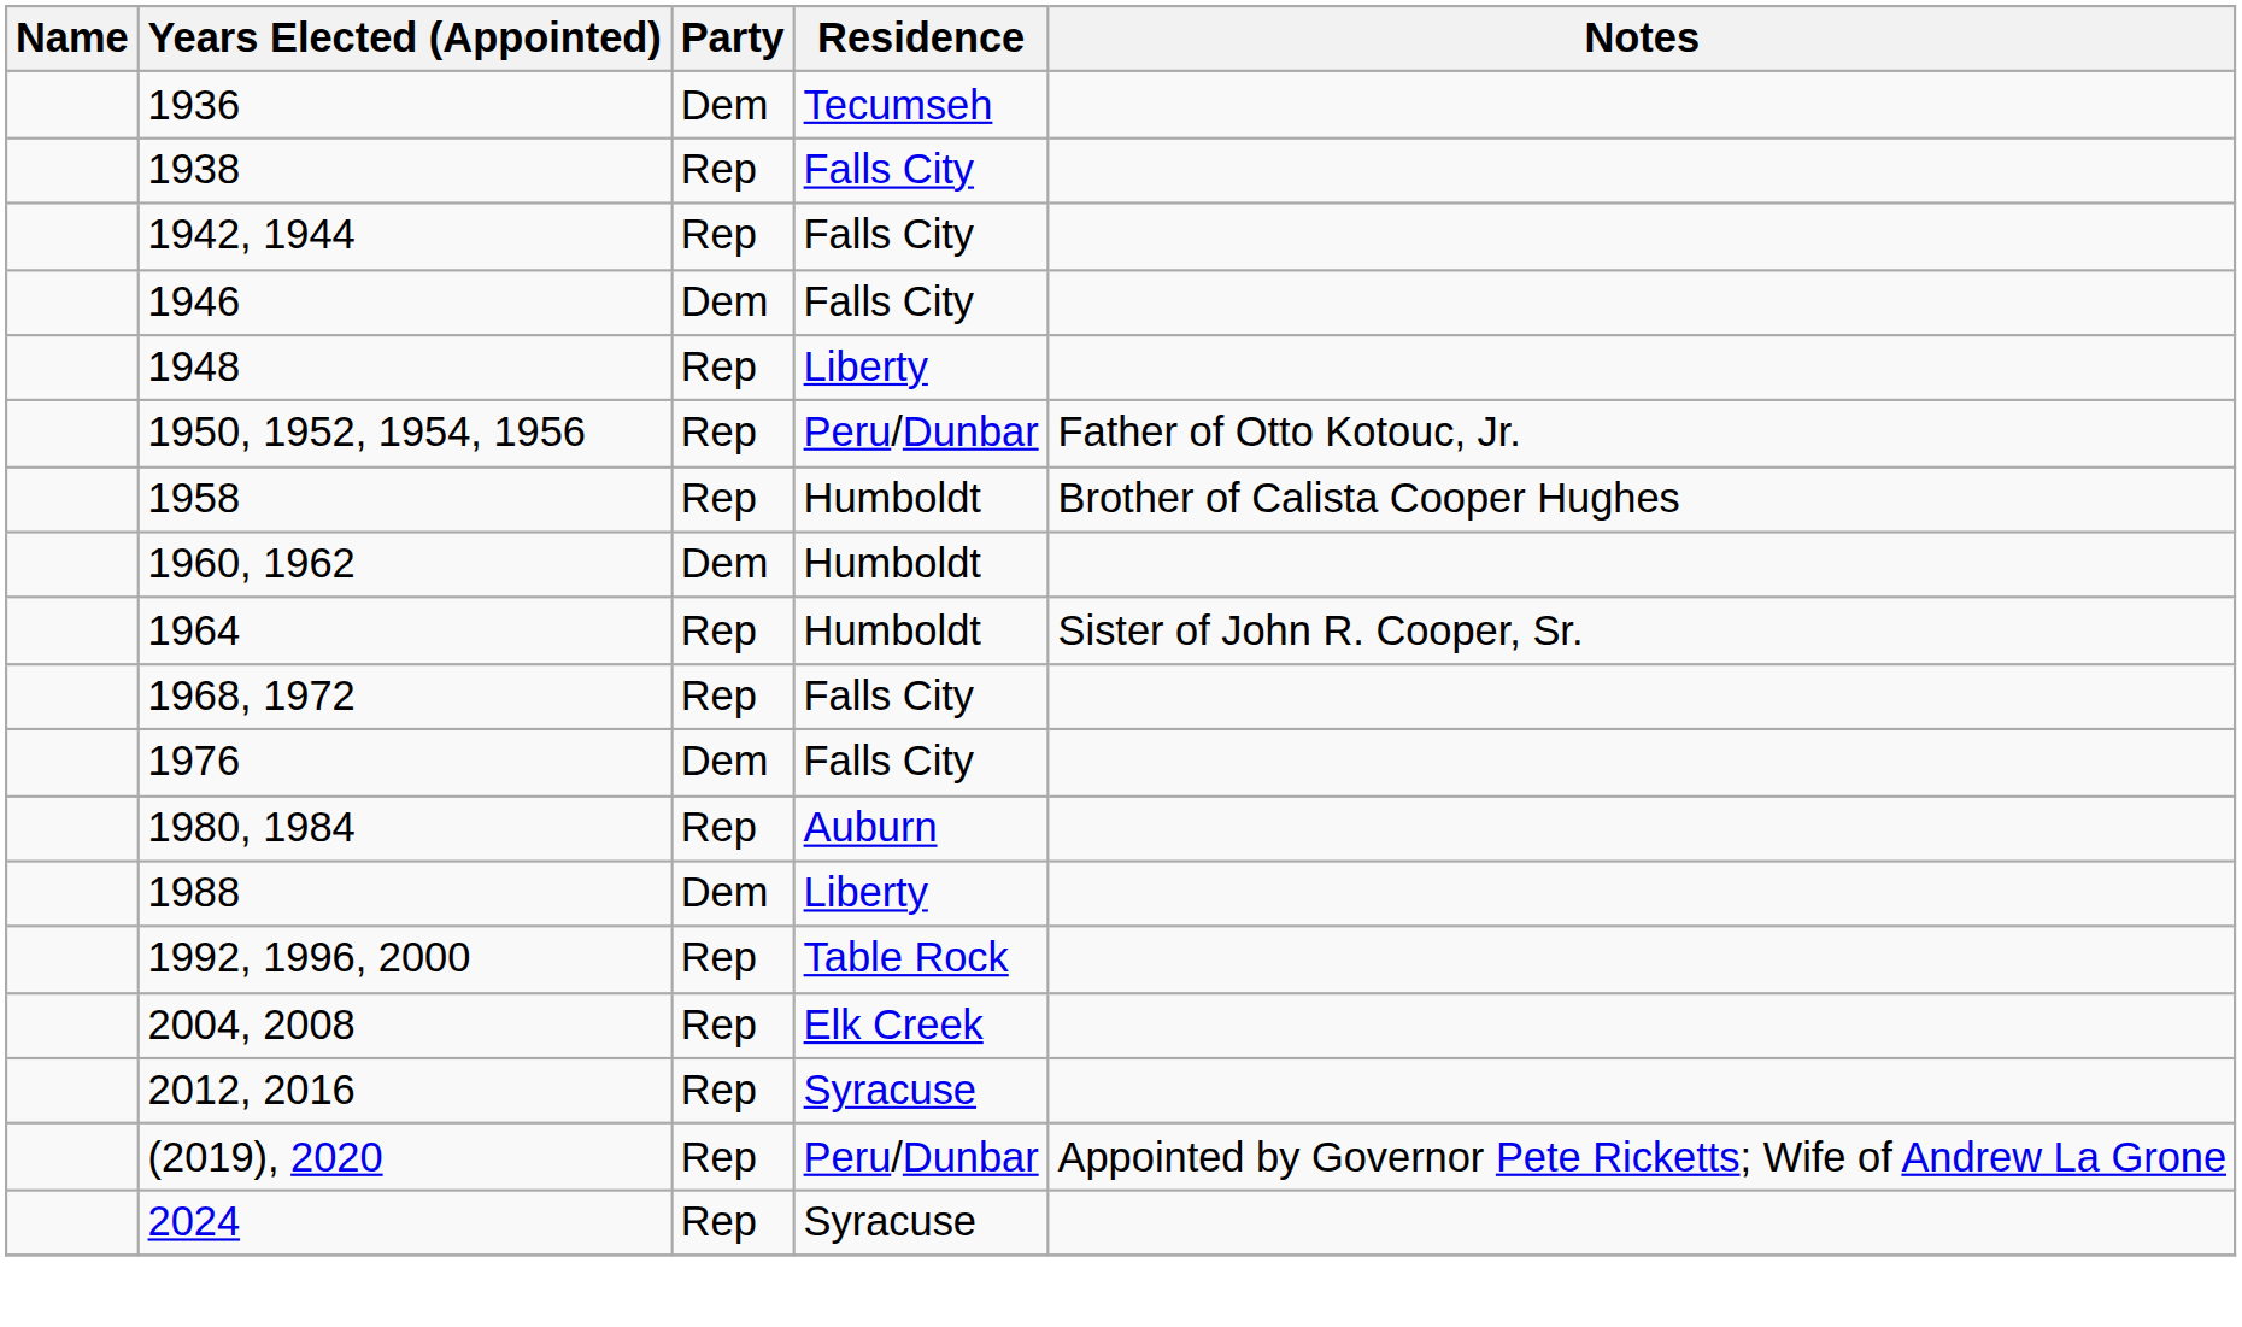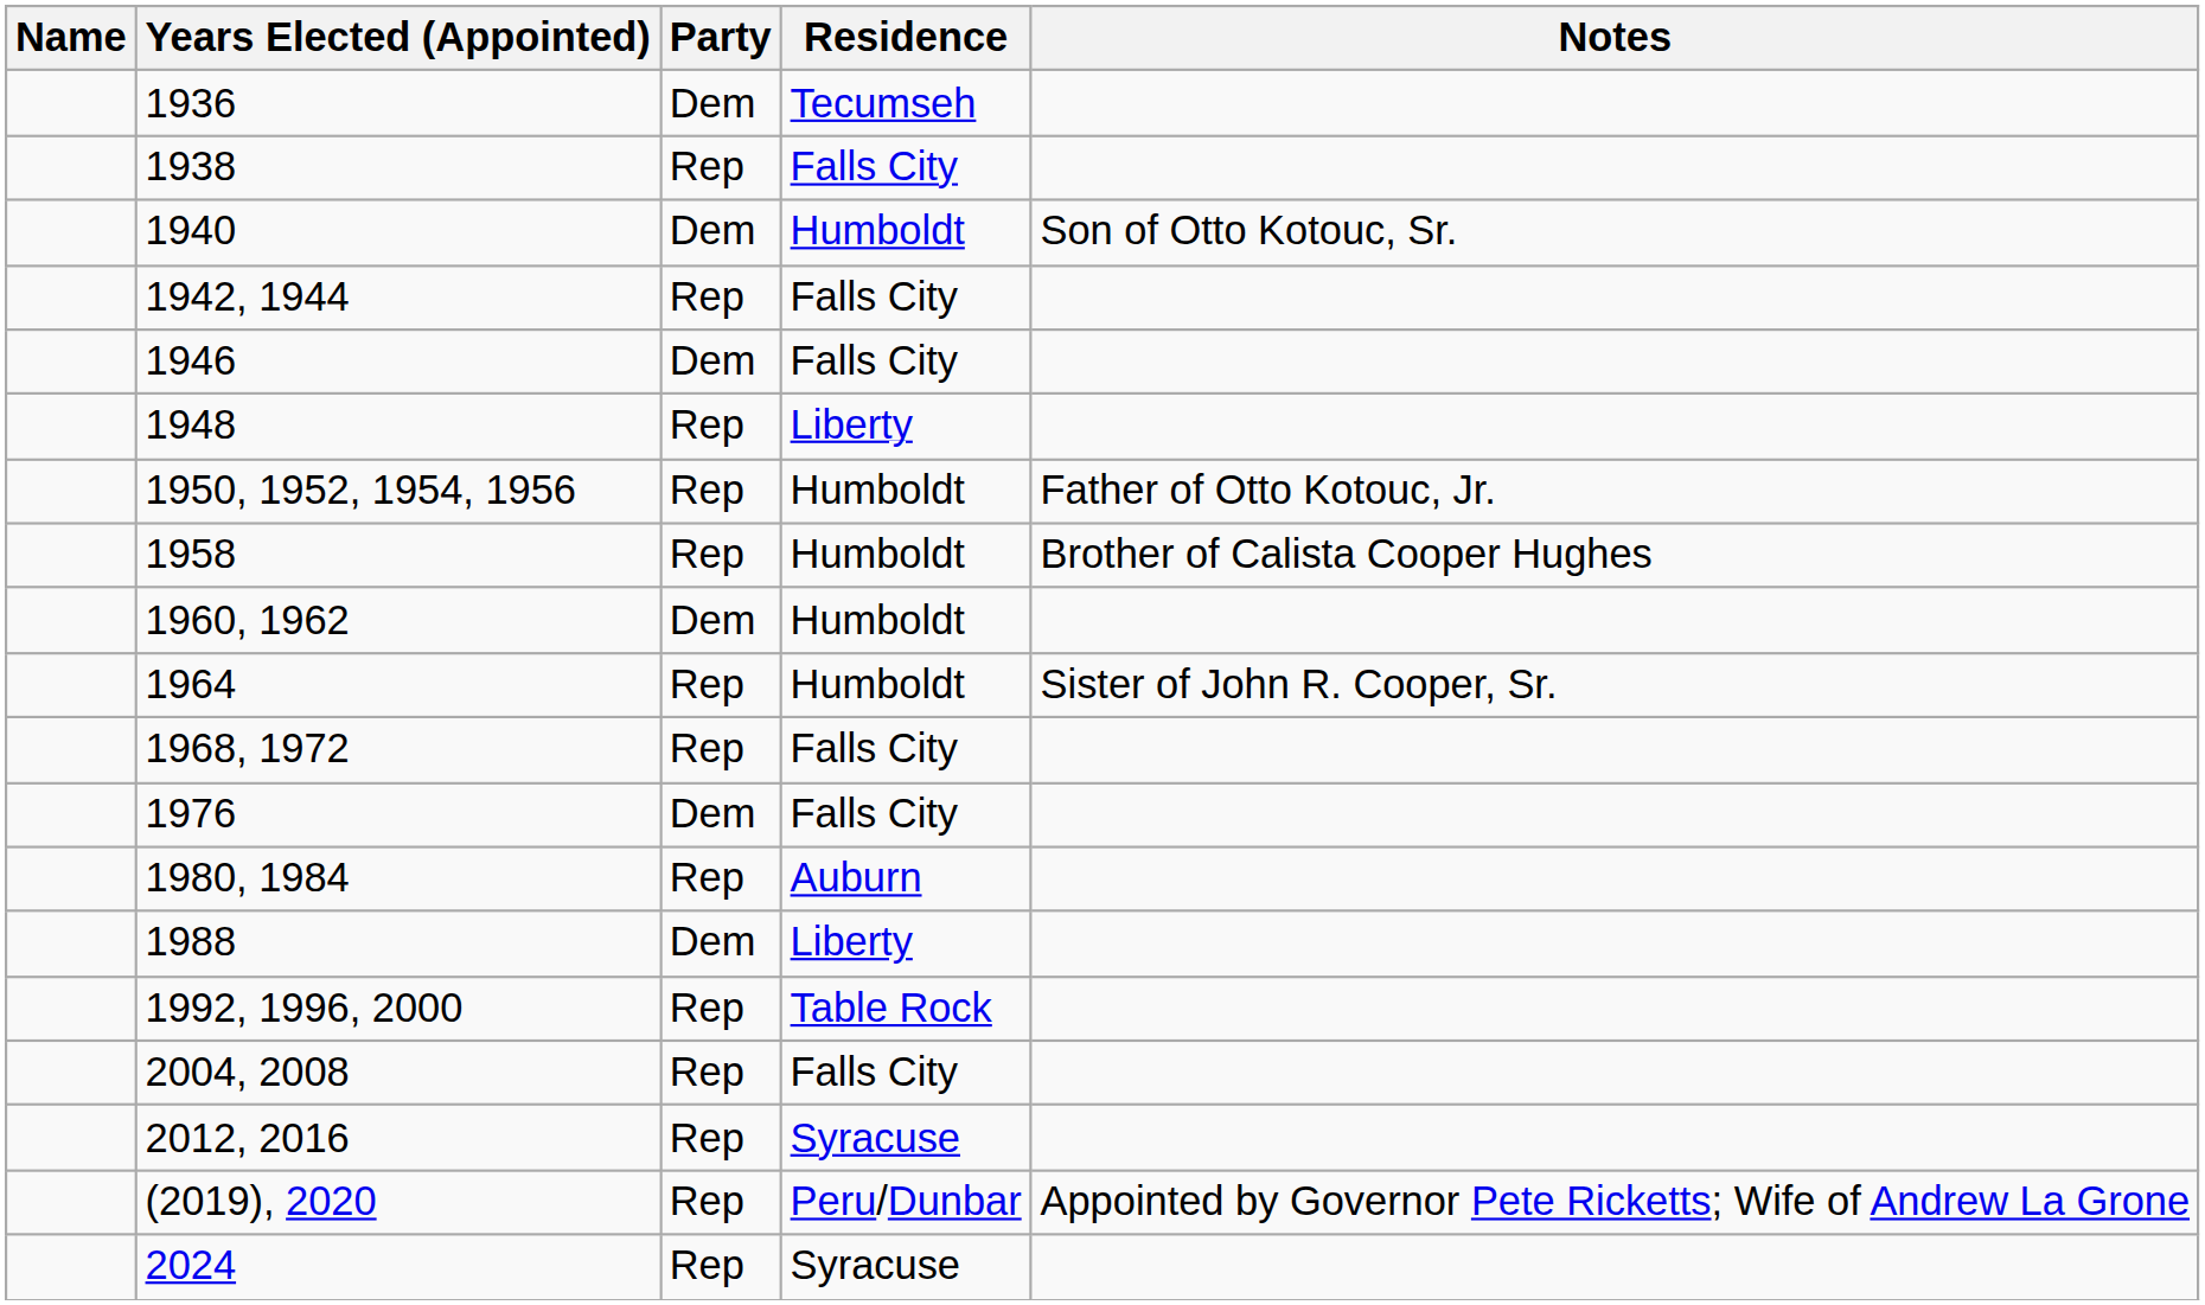 <table class="wikitable sortable">
 <tr>
 <th>Name</th>
 <th>Years Elected (Appointed)</th>
 <th>Party</th>
 <th>Residence</th>
 <th>Notes</th>
 </tr>
 <tr>
 <td></td>
 <td>1936</td>
 <td>Dem</td>
 <td><a href='#'>Tecumseh</a></td>
 <td></td>
 </tr>
 <tr>
 <td></td>
 <td>1938</td>
 <td>Rep</td>
 <td><a href='#'>Falls City</a></td>
 <td></td>
+</tr>
+<tr>
+<td></td>
+<td>1940</td>
+<td>Dem</td>
+<td><a href='#'>Humboldt</a></td>
+<td>Son of Otto Kotouc, Sr.</td>
 </tr>
 <tr>
 <td></td>
 <td>1942, 1944</td>
 <td>Rep</td>
 <td>Falls City</td>
 <td></td>
 </tr>
 <tr>
 <td></td>
 <td>1946</td>
 <td>Dem</td>
 <td>Falls City</td>
 <td></td>
 </tr>
 <tr>
 <td></td>
 <td>1948</td>
 <td>Rep</td>
 <td><a href='#'>Liberty</a></td>
 <td></td>
 </tr>
 <tr>
 <td></td>
 <td>1950, 1952, 1954, 1956</td>
 <td>Rep</td>
-<td><a href='#'>Peru</a>/<a href='#'>Dunbar</a></td>
+<td>Humboldt</td>
 <td>Father of Otto Kotouc, Jr.</td>
 </tr>
 <tr>
 <td></td>
 <td>1958</td>
 <td>Rep</td>
 <td>Humboldt</td>
 <td>Brother of Calista Cooper Hughes</td>
 </tr>
 <tr>
 <td></td>
 <td>1960, 1962</td>
 <td>Dem</td>
 <td>Humboldt</td>
 <td></td>
 </tr>
 <tr>
 <td></td>
 <td>1964</td>
 <td>Rep</td>
 <td>Humboldt</td>
 <td>Sister of John R. Cooper, Sr.</td>
 </tr>
 <tr>
 <td></td>
 <td>1968, 1972</td>
 <td>Rep</td>
 <td>Falls City</td>
 <td></td>
 </tr>
 <tr>
 <td></td>
 <td>1976</td>
 <td>Dem</td>
 <td>Falls City</td>
 <td></td>
 </tr>
 <tr>
 <td></td>
 <td>1980, 1984</td>
 <td>Rep</td>
 <td><a href='#'>Auburn</a></td>
 <td></td>
 </tr>
 <tr>
 <td></td>
 <td>1988</td>
 <td>Dem</td>
 <td><a href='#'>Liberty</a></td>
 <td></td>
 </tr>
 <tr>
 <td></td>
 <td>1992, 1996, 2000</td>
 <td>Rep</td>
 <td><a href='#'>Table Rock</a></td>
 <td></td>
 </tr>
 <tr>
 <td></td>
 <td>2004, 2008</td>
 <td>Rep</td>
-<td><a href='#'>Elk Creek</a></td>
+<td>Falls City</td>
 <td></td>
 </tr>
 <tr>
 <td></td>
 <td>2012, 2016</td>
 <td>Rep</td>
 <td><a href='#'>Syracuse</a></td>
 <td></td>
 </tr>
 <tr>
 <td></td>
 <td>(2019), <a href='#'>2020</a></td>
 <td>Rep</td>
 <td><a href='#'>Peru</a>/<a href='#'>Dunbar</a></td>
 <td>Appointed by Governor <a href='#'>Pete Ricketts</a>; Wife of <a href='#'>Andrew La Grone</a></td>
 </tr>
 <tr>
 <td></td>
 <td><a href='#'>2024</a></td>
 <td>Rep</td>
 <td>Syracuse</td>
 <td></td>
 </tr>
 <tr>
 </tr>
 </table>
